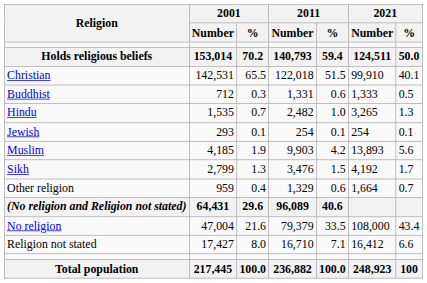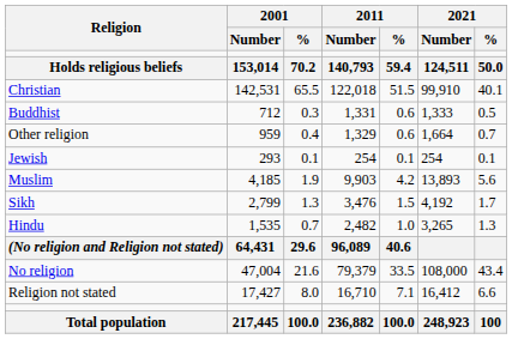 <table class="wikitable sortable mw-collapsible mw-collapsed">
 <tr>
 <th rowspan="2">Religion</th>
 <th colspan="2">2001</th>
 <th colspan="2">2011</th>
 <th colspan="2">2021</th>
 </tr>
 <tr>
 <th>Number</th>
 <th>%</th>
 <th>Number</th>
 <th>%</th>
 <th>Number</th>
 <th>%</th>
 </tr>
 <tr>
 <td></td>
 <td></td>
 <td></td>
 <td></td>
 <td></td>
 <td></td>
 <td></td>
 </tr>
 <tr>
 <th>Holds religious beliefs</th>
 <th>153,014</th>
 <th>70.2</th>
 <th>140,793</th>
 <th>59.4</th>
 <th>124,511</th>
 <th>50.0</th>
 </tr>
 <tr>
 <td> <a href='#'>Christian</a></td>
 <td align="right">142,531</td>
 <td align="right">65.5</td>
 <td align="right">122,018</td>
 <td align="right">51.5</td>
 <td>99,910</td>
 <td>40.1</td>
 </tr>
 <tr>
 <td> <a href='#'>Buddhist</a></td>
 <td align="right">712</td>
 <td align="right">0.3</td>
 <td align="right">1,331</td>
 <td align="right">0.6</td>
 <td>1,333</td>
 <td>0.5</td>
 </tr>
 <tr>
-<td> <a href='#'>Hindu</a></td>
-<td align="right">1,535</td>
-<td align="right">0.7</td>
-<td align="right">2,482</td>
-<td align="right">1.0</td>
-<td>3,265</td>
-<td>1.3</td>
+<td>Other religion</td>
+<td align="right">959</td>
+<td align="right">0.4</td>
+<td align="right">1,329</td>
+<td align="right">0.6</td>
+<td>1,664</td>
+<td>0.7</td>
 </tr>
 <tr>
 <td> <a href='#'>Jewish</a></td>
 <td align="right">293</td>
 <td align="right">0.1</td>
 <td align="right">254</td>
 <td align="right">0.1</td>
 <td>254</td>
 <td>0.1</td>
 </tr>
 <tr>
 <td> <a href='#'>Muslim</a></td>
 <td align="right">4,185</td>
 <td align="right">1.9</td>
 <td align="right">9,903</td>
 <td align="right">4.2</td>
 <td>13,893</td>
 <td>5.6</td>
 </tr>
 <tr>
 <td> <a href='#'>Sikh</a></td>
 <td align="right">2,799</td>
 <td align="right">1.3</td>
 <td align="right">3,476</td>
 <td align="right">1.5</td>
 <td>4,192</td>
 <td>1.7</td>
 </tr>
 <tr>
-<td>Other religion</td>
-<td align="right">959</td>
-<td align="right">0.4</td>
-<td align="right">1,329</td>
-<td align="right">0.6</td>
-<td>1,664</td>
-<td>0.7</td>
+<td> <a href='#'>Hindu</a></td>
+<td align="right">1,535</td>
+<td align="right">0.7</td>
+<td align="right">2,482</td>
+<td align="right">1.0</td>
+<td>3,265</td>
+<td>1.3</td>
 </tr>
 <tr>
 <th><em>(No religion and Religion not stated)</em></th>
 <th align="right">64,431</th>
 <th align="right">29.6</th>
 <th align="right">96,089</th>
 <th align="right">40.6</th>
 <th></th>
 <th></th>
 </tr>
 <tr>
 <td><a href='#'>No religion</a></td>
 <td align="right">47,004</td>
 <td align="right">21.6</td>
 <td align="right">79,379</td>
 <td align="right">33.5</td>
 <td>108,000</td>
 <td>43.4</td>
 </tr>
 <tr>
 <td>Religion not stated</td>
 <td align="right">17,427</td>
 <td align="right">8.0</td>
 <td align="right">16,710</td>
 <td align="right">7.1</td>
 <td>16,412</td>
 <td>6.6</td>
 </tr>
 <tr>
 <td></td>
 <td></td>
 <td></td>
 <td></td>
 <td></td>
 <td></td>
 <td></td>
 </tr>
 <tr>
 <th>Total population</th>
 <th align="right">217,445</th>
 <th align="right">100.0</th>
 <th align="right">236,882</th>
 <th align="right">100.0</th>
 <th>248,923</th>
 <th>100</th>
 </tr>
 </table>
